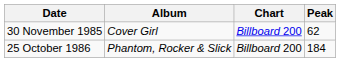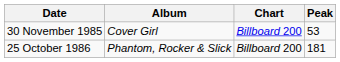 <table class="wikitable">
 <tr>
 <th>Date</th>
 <th>Album</th>
 <th>Chart</th>
 <th>Peak</th>
 </tr>
 <tr>
 <td>30 November 1985</td>
 <td><em>Cover Girl</em></td>
 <td><a href='#'><em>Billboard</em> 200</a></td>
-<td>62</td>
+<td>53</td>
 </tr>
 <tr>
 <td>25 October 1986</td>
 <td><em>Phantom, Rocker & Slick</em></td>
 <td><em>Billboard</em> 200</td>
-<td>184</td>
+<td>181</td>
 </tr>
 </table>
